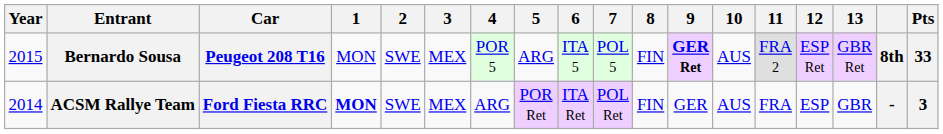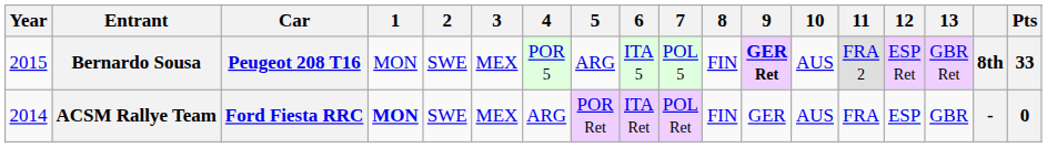 <table class="wikitable" style="text-align:center; font-size:90%">
 <tr>
 <th>Year</th>
 <th>Entrant</th>
 <th>Car</th>
 <th>1</th>
 <th>2</th>
 <th>3</th>
 <th>4</th>
 <th>5</th>
 <th>6</th>
 <th>7</th>
 <th>8</th>
 <th>9</th>
 <th>10</th>
 <th>11</th>
 <th>12</th>
 <th>13</th>
 <th></th>
 <th>Pts</th>
 </tr>
 <tr>
 <td><a href='#'>2015</a></td>
 <th>Bernardo Sousa</th>
 <th><a href='#'>Peugeot 208 T16</a></th>
 <td><a href='#'>MON</a></td>
 <td><a href='#'>SWE</a></td>
 <td><a href='#'>MEX</a></td>
 <td style="background:#DFFFDF;"><a href='#'>POR</a><br><small>5</small></td>
 <td><a href='#'>ARG</a></td>
 <td style="background:#DFFFDF;"><a href='#'>ITA</a><br><small>5</small></td>
 <td style="background:#DFFFDF;"><a href='#'>POL</a><br><small>5</small></td>
 <td><a href='#'>FIN</a></td>
 <td style="background:#EFCFFF;"><strong><a href='#'>GER</a><br><small>Ret</small></strong></td>
 <td><a href='#'>AUS</a></td>
 <td style="background:#DFDFDF;"><a href='#'>FRA</a><br><small>2</small></td>
 <td style="background:#EFCFFF;"><a href='#'>ESP</a><br><small>Ret</small></td>
 <td style="background:#EFCFFF;"><a href='#'>GBR</a><br><small>Ret</small></td>
 <th>8th</th>
 <th>33</th>
 </tr>
 <tr>
 <td><a href='#'>2014</a></td>
 <th>ACSM Rallye Team</th>
 <th><a href='#'>Ford Fiesta RRC</a></th>
 <td><strong><a href='#'>MON</a></strong></td>
 <td><a href='#'>SWE</a></td>
 <td><a href='#'>MEX</a></td>
 <td><a href='#'>ARG</a></td>
 <td style="background:#EFCFFF;"><a href='#'>POR</a><br><small>Ret</small></td>
 <td style="background:#EFCFFF;"><a href='#'>ITA</a><br><small>Ret</small></td>
 <td style="background:#EFCFFF;"><a href='#'>POL</a><br><small>Ret</small></td>
 <td><a href='#'>FIN</a></td>
 <td><a href='#'>GER</a></td>
 <td><a href='#'>AUS</a></td>
 <td><a href='#'>FRA</a></td>
 <td><a href='#'>ESP</a></td>
 <td><a href='#'>GBR</a></td>
 <th>-</th>
-<th>3</th>
+<th>0</th>
 </tr>
 </table>
